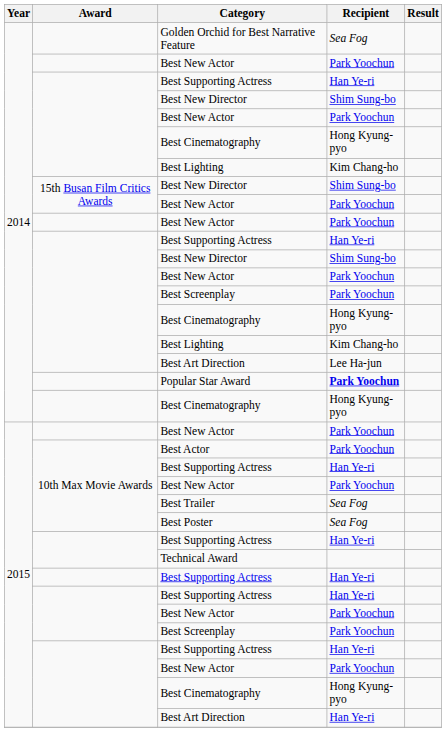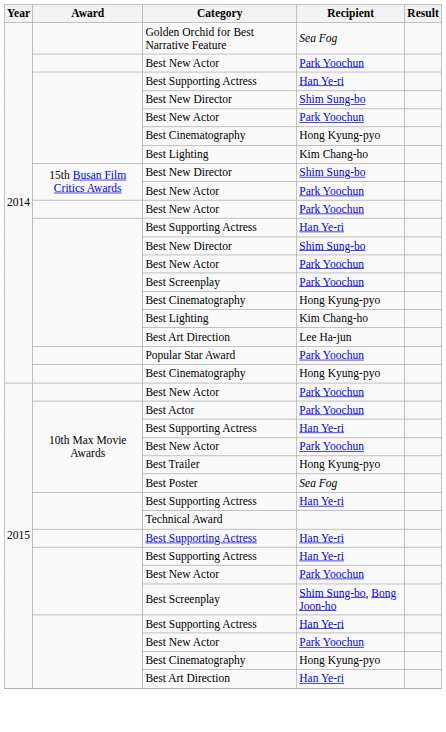 <table class="wikitable">
 <tr>
 <th>Year</th>
 <th>Award</th>
 <th>Category</th>
 <th>Recipient</th>
 <th>Result</th>
 </tr>
 <tr>
 <td rowspan=19>2014</td>
 <td></td>
 <td>Golden Orchid for Best Narrative Feature</td>
 <td><em>Sea Fog</em></td>
 <td></td>
 </tr>
 <tr>
 <td></td>
 <td>Best New Actor</td>
 <td><a href='#'>Park Yoochun</a></td>
 <td></td>
 </tr>
 <tr>
 <td rowspan=5></td>
 <td>Best Supporting Actress</td>
 <td><a href='#'>Han Ye-ri</a></td>
 <td></td>
 </tr>
 <tr>
 <td>Best New Director</td>
 <td><a href='#'>Shim Sung-bo</a></td>
 <td></td>
 </tr>
 <tr>
 <td>Best New Actor</td>
 <td><a href='#'>Park Yoochun</a></td>
 <td></td>
 </tr>
 <tr>
 <td>Best Cinematography</td>
 <td>Hong Kyung-pyo</td>
 <td></td>
 </tr>
 <tr>
 <td>Best Lighting</td>
 <td>Kim Chang-ho</td>
 <td></td>
 </tr>
 <tr>
 <td rowspan=2 style="text-align:center;">15th <a href='#'>Busan Film Critics Awards</a></td>
 <td>Best New Director</td>
 <td><a href='#'>Shim Sung-bo</a></td>
 <td></td>
 </tr>
 <tr>
 <td>Best New Actor</td>
 <td><a href='#'>Park Yoochun</a></td>
 <td></td>
 </tr>
 <tr>
 <td></td>
 <td>Best New Actor</td>
 <td><a href='#'>Park Yoochun</a></td>
 <td></td>
 </tr>
 <tr>
 <td rowspan=7></td>
 <td>Best Supporting Actress</td>
 <td><a href='#'>Han Ye-ri</a></td>
 <td></td>
 </tr>
 <tr>
 <td>Best New Director</td>
 <td><a href='#'>Shim Sung-bo</a></td>
 <td></td>
 </tr>
 <tr>
 <td>Best New Actor</td>
 <td><a href='#'>Park Yoochun</a></td>
 <td></td>
 </tr>
 <tr>
 <td>Best Screenplay</td>
 <td><a href='#'>Park Yoochun</a></td>
 <td></td>
 </tr>
 <tr>
 <td>Best Cinematography</td>
 <td>Hong Kyung-pyo</td>
 <td></td>
 </tr>
 <tr>
 <td>Best Lighting</td>
 <td>Kim Chang-ho</td>
 <td></td>
 </tr>
 <tr>
 <td>Best Art Direction</td>
 <td>Lee Ha-jun</td>
 <td></td>
 </tr>
 <tr>
 <td></td>
 <td>Popular Star Award</td>
-<td><strong><a href='#'>Park Yoochun</a></strong></td>
+<td><a href='#'>Park Yoochun</a></td>
 <td></td>
 </tr>
 <tr>
 <td></td>
 <td>Best Cinematography</td>
 <td>Hong Kyung-pyo</td>
 <td></td>
 </tr>
 <tr>
 <td rowspan=16>2015</td>
 <td></td>
 <td>Best New Actor</td>
 <td><a href='#'>Park Yoochun</a></td>
 <td></td>
 </tr>
 <tr>
 <td rowspan=5 style="text-align:center;">10th Max Movie Awards</td>
 <td>Best Actor</td>
 <td><a href='#'>Park Yoochun</a></td>
 <td></td>
 </tr>
 <tr>
 <td>Best Supporting Actress</td>
 <td><a href='#'>Han Ye-ri</a></td>
 <td></td>
 </tr>
 <tr>
 <td>Best New Actor</td>
 <td><a href='#'>Park Yoochun</a></td>
 <td></td>
 </tr>
 <tr>
 <td>Best Trailer</td>
-<td><em>Sea Fog</em></td>
+<td>Hong Kyung-pyo</td>
 <td></td>
 </tr>
 <tr>
 <td>Best Poster</td>
 <td><em>Sea Fog</em></td>
 <td></td>
 </tr>
 <tr>
 <td rowspan=2></td>
 <td>Best Supporting Actress</td>
 <td><a href='#'>Han Ye-ri</a></td>
 <td></td>
 </tr>
 <tr>
 <td>Technical Award</td>
 <td></td>
 <td></td>
 </tr>
 <tr>
 <td></td>
 <td><a href='#'>Best Supporting Actress</a></td>
 <td><a href='#'>Han Ye-ri</a></td>
 <td></td>
 </tr>
 <tr>
 <td rowspan=3></td>
 <td>Best Supporting Actress</td>
 <td><a href='#'>Han Ye-ri</a></td>
 <td></td>
 </tr>
 <tr>
 <td>Best New Actor</td>
 <td><a href='#'>Park Yoochun</a></td>
 <td></td>
 </tr>
 <tr>
 <td>Best Screenplay</td>
-<td><a href='#'>Park Yoochun</a></td>
+<td><a href='#'>Shim Sung-bo</a>, <a href='#'>Bong Joon-ho</a></td>
 <td></td>
 </tr>
 <tr>
 <td rowspan=4></td>
 <td>Best Supporting Actress</td>
 <td><a href='#'>Han Ye-ri</a></td>
 <td></td>
 </tr>
 <tr>
 <td>Best New Actor</td>
 <td><a href='#'>Park Yoochun</a></td>
 <td></td>
 </tr>
 <tr>
 <td>Best Cinematography</td>
 <td>Hong Kyung-pyo</td>
 <td></td>
 </tr>
 <tr>
 <td>Best Art Direction</td>
 <td><a href='#'>Han Ye-ri</a></td>
 <td></td>
 </tr>
 <tr>
 </tr>
 </table>
